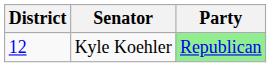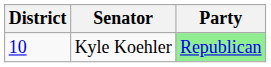 <table class="wikitable">
 <tr>
 <th>District</th>
 <th>Senator</th>
 <th>Party</th>
 </tr>
 <tr>
-<td><a href='#'>12</a></td>
+<td><a href='#'>10</a></td>
 <td>Kyle Koehler</td>
 <td style="background: lightgreen;"><a href='#'>Republican</a></td>
 </tr>
 </table>
